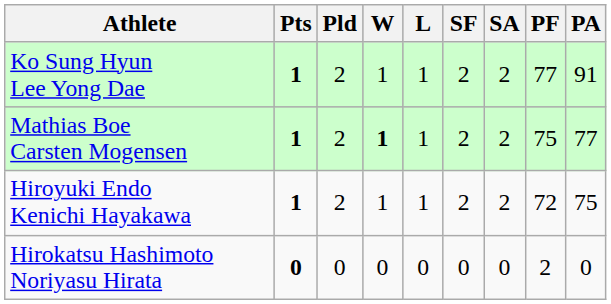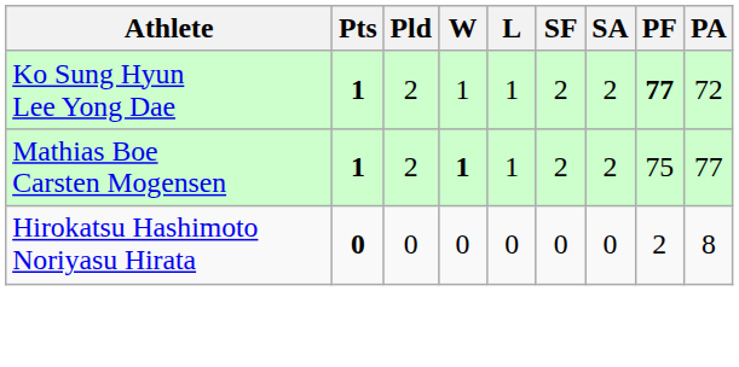 <table class=wikitable style="text-align:center">
 <tr>
 <th width=175>Athlete</th>
 <th width=20>Pts</th>
 <th width=20>Pld</th>
 <th width=20>W</th>
 <th width=20>L</th>
 <th width=20>SF</th>
 <th width=20>SA</th>
 <th width=20>PF</th>
 <th width=20>PA</th>
 </tr>
 <tr bgcolor=ccffcc>
 <td style="text-align:left"> <a href='#'>Ko Sung Hyun</a><br> <a href='#'>Lee Yong Dae</a></td>
 <td><strong>1</strong></td>
 <td>2</td>
 <td>1</td>
 <td>1</td>
 <td>2</td>
 <td>2</td>
-<td>77</td>
-<td>91</td>
+<td><strong>77</strong></td>
+<td>72</td>
 </tr>
 <tr bgcolor=ccffcc>
 <td style="text-align:left"> <a href='#'>Mathias Boe</a><br> <a href='#'>Carsten Mogensen</a></td>
 <td><strong>1</strong></td>
 <td>2</td>
 <td><strong>1</strong></td>
 <td>1</td>
 <td>2</td>
 <td>2</td>
 <td>75</td>
 <td>77</td>
 </tr>
 <tr bgcolor=>
-<td style="text-align:left"> <a href='#'>Hiroyuki Endo</a><br> <a href='#'>Kenichi Hayakawa</a></td>
-<td><strong>1</strong></td>
-<td>2</td>
-<td>1</td>
-<td>1</td>
-<td>2</td>
-<td>2</td>
-<td>72</td>
-<td>75</td>
-</tr>
-<tr bgcolor=>
 <td style="text-align:left"> <a href='#'>Hirokatsu Hashimoto</a><br> <a href='#'>Noriyasu Hirata</a></td>
 <td><strong>0</strong></td>
 <td>0</td>
 <td>0</td>
 <td>0</td>
 <td>0</td>
 <td>0</td>
 <td>2</td>
-<td>0</td>
+<td>8</td>
 </tr>
 </table>
